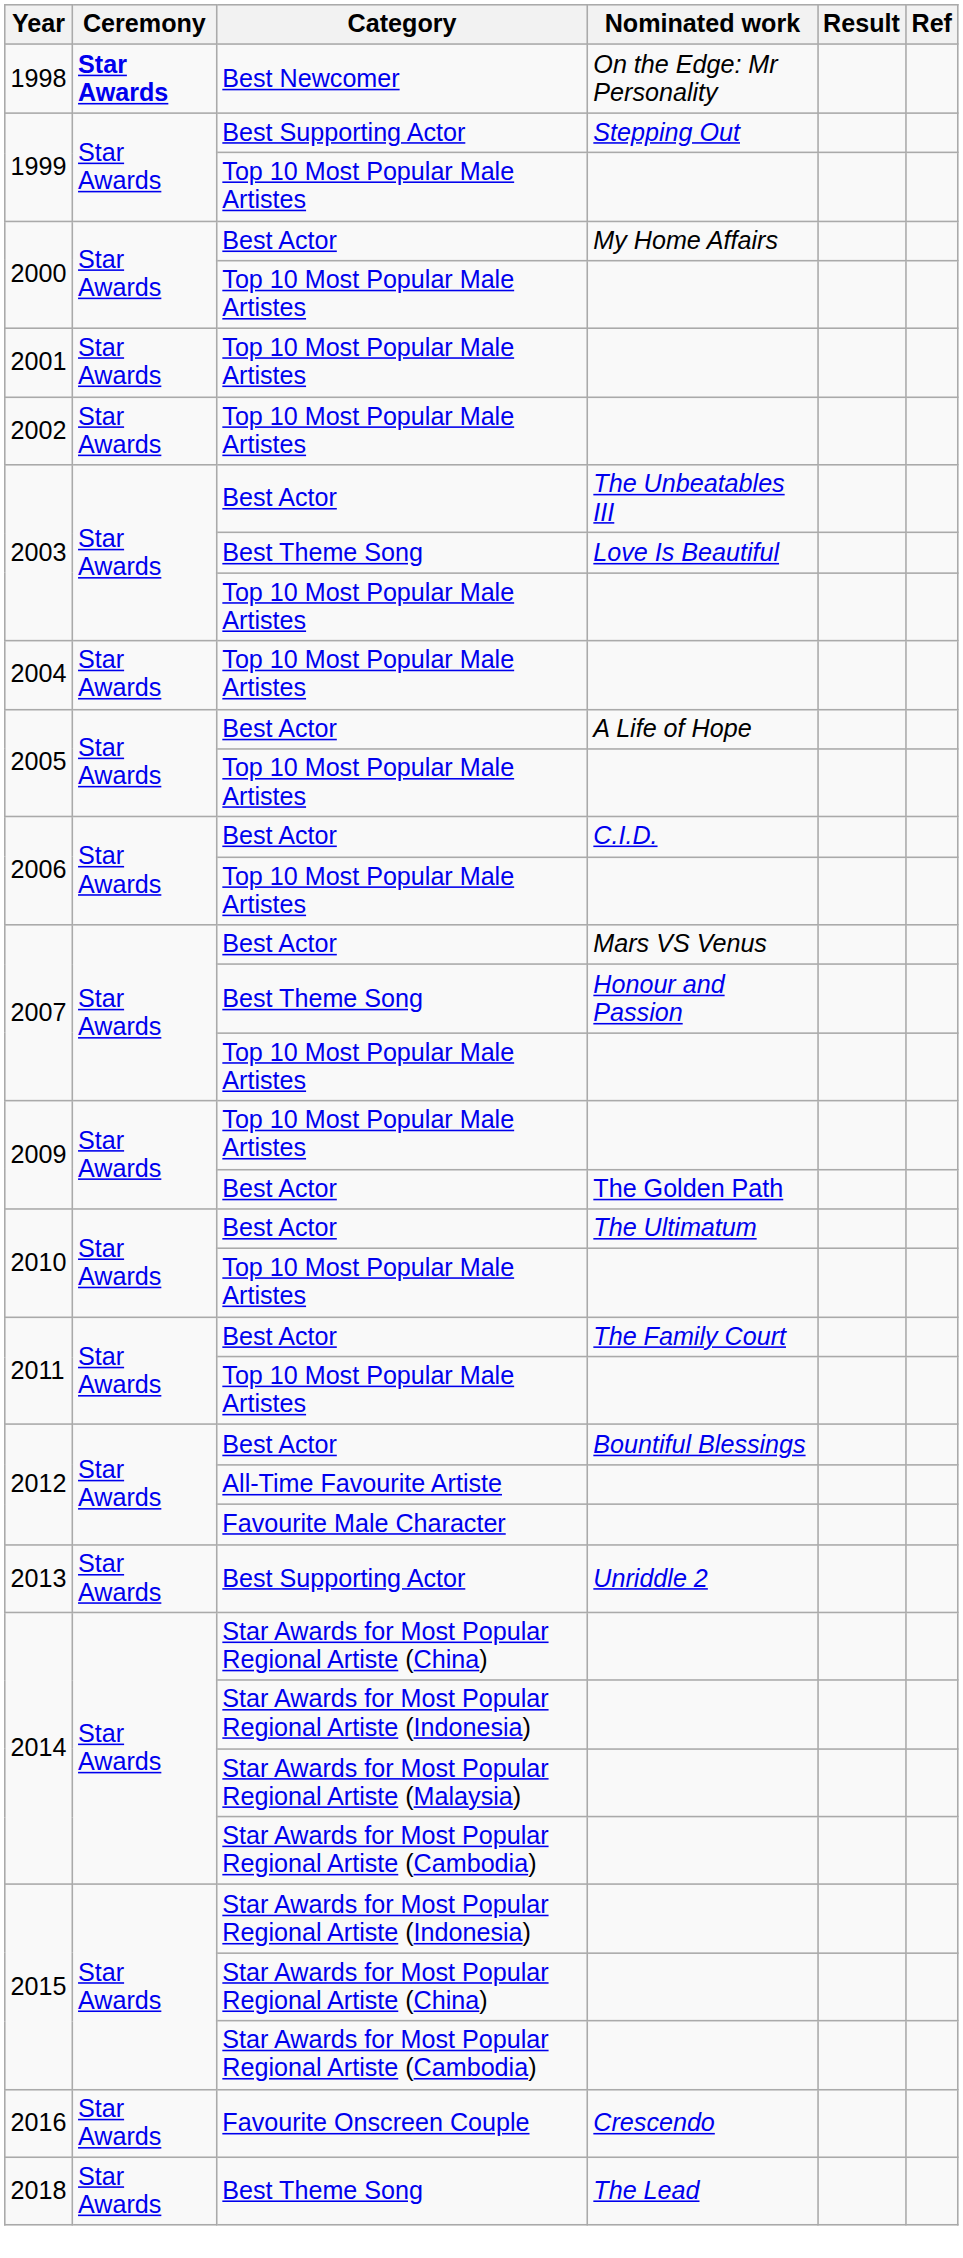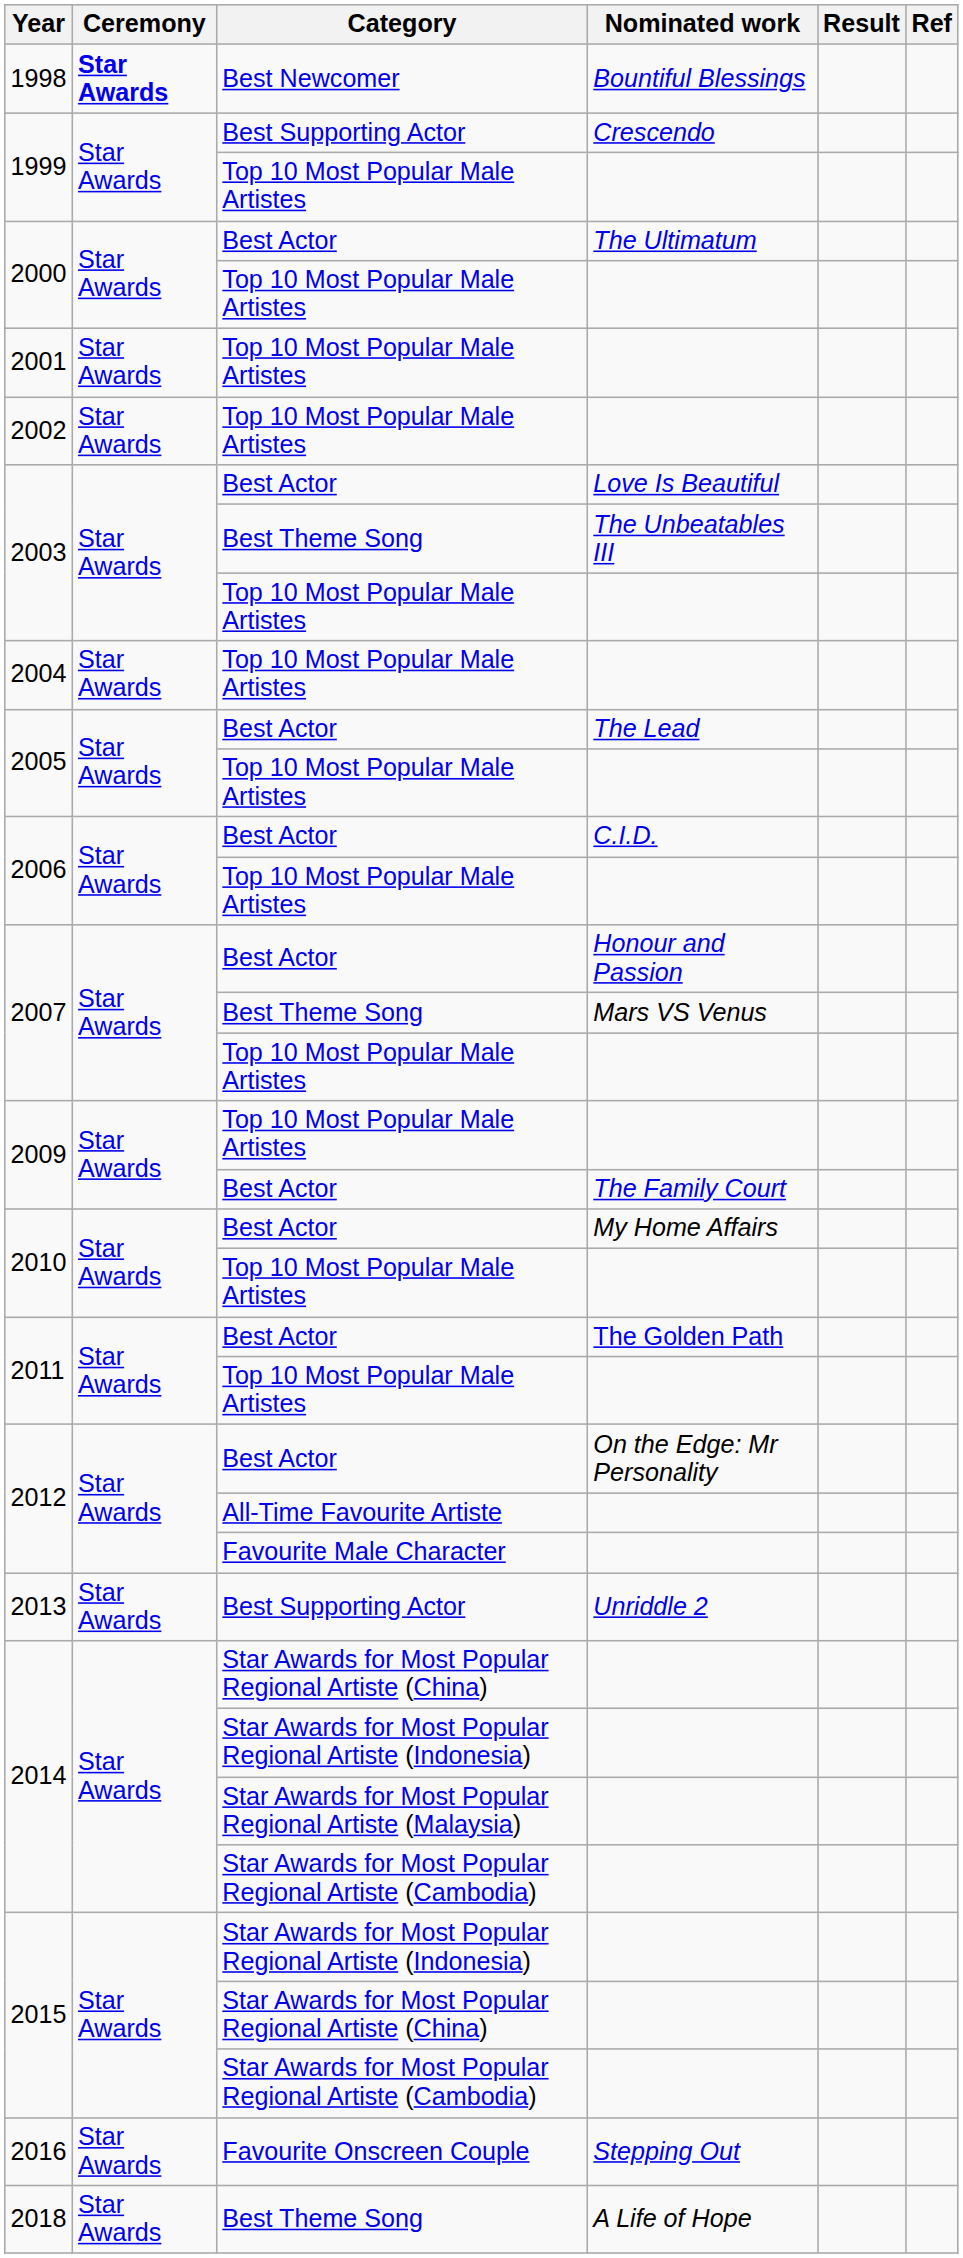 <table class="wikitable sortable">
 <tr>
 <th>Year</th>
 <th>Ceremony</th>
 <th>Category</th>
 <th>Nominated work</th>
 <th>Result</th>
 <th class="unsortable">Ref</th>
 </tr>
 <tr>
 <td>1998</td>
 <td><strong><a href='#'>Star Awards</a></strong></td>
 <td><a href='#'>Best Newcomer</a></td>
-<td><em>On the Edge: Mr Personality</em></td>
+<td><em><a href='#'>Bountiful Blessings</a></em> </td>
 <td></td>
 <td></td>
 </tr>
 <tr>
 <td rowspan ="2">1999</td>
 <td rowspan="2"><a href='#'>Star Awards</a></td>
 <td><a href='#'>Best Supporting Actor</a></td>
-<td><em><a href='#'>Stepping Out</a></em> </td>
+<td><a href='#'><em>Crescendo</em></a> </td>
 <td></td>
 <td></td>
 </tr>
 <tr>
 <td><a href='#'>Top 10 Most Popular Male Artistes</a></td>
 <td></td>
 <td></td>
 <td></td>
 </tr>
 <tr>
 <td rowspan="2">2000</td>
 <td rowspan="2"><a href='#'>Star Awards</a></td>
 <td><a href='#'>Best Actor</a></td>
-<td><em>My Home Affairs</em> </td>
+<td><em><a href='#'>The Ultimatum</a></em> </td>
 <td></td>
 <td></td>
 </tr>
 <tr>
 <td><a href='#'>Top 10 Most Popular Male Artistes</a></td>
 <td></td>
 <td></td>
 <td></td>
 </tr>
 <tr>
 <td>2001</td>
 <td><a href='#'>Star Awards</a></td>
 <td><a href='#'>Top 10 Most Popular Male Artistes</a></td>
 <td></td>
 <td></td>
 <td></td>
 </tr>
 <tr>
 <td>2002</td>
 <td><a href='#'>Star Awards</a></td>
 <td><a href='#'>Top 10 Most Popular Male Artistes</a></td>
 <td></td>
 <td></td>
 <td></td>
 </tr>
 <tr>
 <td rowspan="3">2003</td>
 <td rowspan="3"><a href='#'>Star Awards</a></td>
 <td><a href='#'>Best Actor</a></td>
-<td><em><a href='#'>The Unbeatables III</a></em></td>
+<td><em><a href='#'>Love Is Beautiful</a></em> </td>
 <td></td>
 <td></td>
 </tr>
 <tr>
 <td><a href='#'>Best Theme Song</a></td>
-<td><em><a href='#'>Love Is Beautiful</a></em> </td>
+<td><em><a href='#'>The Unbeatables III</a></em></td>
 <td></td>
 <td></td>
 </tr>
 <tr>
 <td><a href='#'>Top 10 Most Popular Male Artistes</a></td>
 <td></td>
 <td></td>
 <td></td>
 </tr>
 <tr>
 <td>2004</td>
 <td><a href='#'>Star Awards</a></td>
 <td><a href='#'>Top 10 Most Popular Male Artistes</a></td>
 <td></td>
 <td></td>
 <td></td>
 </tr>
 <tr>
 <td rowspan="2">2005</td>
 <td rowspan="2"><a href='#'>Star Awards</a></td>
 <td><a href='#'>Best Actor</a></td>
-<td><em>A Life of Hope</em> </td>
+<td><em><a href='#'>The Lead</a></em></td>
 <td></td>
 <td></td>
 </tr>
 <tr>
 <td><a href='#'>Top 10 Most Popular Male Artistes</a></td>
 <td></td>
 <td></td>
 <td></td>
 </tr>
 <tr>
 <td rowspan="2">2006</td>
 <td rowspan="2"><a href='#'>Star Awards</a></td>
 <td><a href='#'>Best Actor</a></td>
 <td><em><a href='#'>C.I.D.</a></em> </td>
 <td></td>
 <td></td>
 </tr>
 <tr>
 <td><a href='#'>Top 10 Most Popular Male Artistes</a></td>
 <td></td>
 <td></td>
 <td></td>
 </tr>
 <tr>
 <td rowspan="3">2007</td>
 <td rowspan="3"><a href='#'>Star Awards</a></td>
 <td><a href='#'>Best Actor</a></td>
-<td><em>Mars VS Venus</em> </td>
+<td><em><a href='#'>Honour and Passion</a></em></td>
 <td></td>
 <td></td>
 </tr>
 <tr>
 <td><a href='#'>Best Theme Song</a></td>
-<td><em><a href='#'>Honour and Passion</a></em></td>
+<td><em>Mars VS Venus</em> </td>
 <td></td>
 <td></td>
 </tr>
 <tr>
 <td><a href='#'>Top 10 Most Popular Male Artistes</a></td>
 <td></td>
 <td></td>
 <td></td>
 </tr>
 <tr>
 <td rowspan="2">2009</td>
 <td rowspan="2"><a href='#'>Star Awards</a></td>
 <td><a href='#'>Top 10 Most Popular Male Artistes</a></td>
 <td></td>
 <td></td>
 <td></td>
 </tr>
 <tr>
 <td><a href='#'>Best Actor</a></td>
-<td><a href='#'>The Golden Path</a></td>
+<td><em><a href='#'>The Family Court</a></em> </td>
 <td></td>
 <td></td>
 </tr>
 <tr>
 <td rowspan="2">2010</td>
 <td rowspan="2"><a href='#'>Star Awards</a></td>
 <td><a href='#'>Best Actor</a></td>
-<td><em><a href='#'>The Ultimatum</a></em> </td>
+<td><em>My Home Affairs</em> </td>
 <td></td>
 <td></td>
 </tr>
 <tr>
 <td><a href='#'>Top 10 Most Popular Male Artistes</a></td>
 <td></td>
 <td></td>
 <td></td>
 </tr>
 <tr>
 <td rowspan="2">2011</td>
 <td rowspan="2"><a href='#'>Star Awards</a></td>
 <td><a href='#'>Best Actor</a></td>
-<td><em><a href='#'>The Family Court</a></em> </td>
+<td><a href='#'>The Golden Path</a></td>
 <td></td>
 <td></td>
 </tr>
 <tr>
 <td><a href='#'>Top 10 Most Popular Male Artistes</a></td>
 <td></td>
 <td></td>
 <td></td>
 </tr>
 <tr>
 <td rowspan="3">2012</td>
 <td rowspan="3"><a href='#'>Star Awards</a></td>
 <td><a href='#'>Best Actor</a></td>
-<td><em><a href='#'>Bountiful Blessings</a></em> </td>
+<td><em>On the Edge: Mr Personality</em></td>
 <td></td>
 <td></td>
 </tr>
 <tr>
 <td><a href='#'>All-Time Favourite Artiste</a></td>
 <td></td>
 <td></td>
 <td></td>
 </tr>
 <tr>
 <td><a href='#'>Favourite Male Character</a></td>
 <td></td>
 <td></td>
 <td></td>
 </tr>
 <tr>
 <td>2013</td>
 <td><a href='#'>Star Awards</a></td>
 <td><a href='#'>Best Supporting Actor</a></td>
 <td><em><a href='#'>Unriddle 2</a></em> </td>
 <td></td>
 <td></td>
 </tr>
 <tr>
 <td rowspan="4">2014</td>
 <td rowspan="4"><a href='#'>Star Awards</a></td>
 <td><a href='#'>Star Awards for Most Popular Regional Artiste</a> (<a href='#'>China</a>)</td>
 <td></td>
 <td></td>
 <td></td>
 </tr>
 <tr>
 <td><a href='#'>Star Awards for Most Popular Regional Artiste</a> (<a href='#'>Indonesia</a>)</td>
 <td></td>
 <td></td>
 <td></td>
 </tr>
 <tr>
 <td><a href='#'>Star Awards for Most Popular Regional Artiste</a> (<a href='#'>Malaysia</a>)</td>
 <td></td>
 <td></td>
 <td></td>
 </tr>
 <tr>
 <td><a href='#'>Star Awards for Most Popular Regional Artiste</a> (<a href='#'>Cambodia</a>)</td>
 <td></td>
 <td></td>
 <td></td>
 </tr>
 <tr>
 <td rowspan="3">2015</td>
 <td rowspan="3"><a href='#'>Star Awards</a></td>
 <td><a href='#'>Star Awards for Most Popular Regional Artiste</a> (<a href='#'>Indonesia</a>)</td>
 <td></td>
 <td></td>
 <td></td>
 </tr>
 <tr>
 <td><a href='#'>Star Awards for Most Popular Regional Artiste</a> (<a href='#'>China</a>)</td>
 <td></td>
 <td></td>
 <td></td>
 </tr>
 <tr>
 <td><a href='#'>Star Awards for Most Popular Regional Artiste</a> (<a href='#'>Cambodia</a>)</td>
 <td></td>
 <td></td>
 <td></td>
 </tr>
 <tr>
 <td>2016</td>
 <td><a href='#'>Star Awards</a></td>
 <td><a href='#'>Favourite Onscreen Couple</a></td>
-<td><a href='#'><em>Crescendo</em></a> </td>
+<td><em><a href='#'>Stepping Out</a></em> </td>
 <td></td>
 <td></td>
 </tr>
 <tr>
 <td>2018</td>
 <td><a href='#'>Star Awards</a></td>
 <td><a href='#'>Best Theme Song</a></td>
-<td><em><a href='#'>The Lead</a></em></td>
+<td><em>A Life of Hope</em> </td>
 <td></td>
 <td></td>
 </tr>
 </table>
